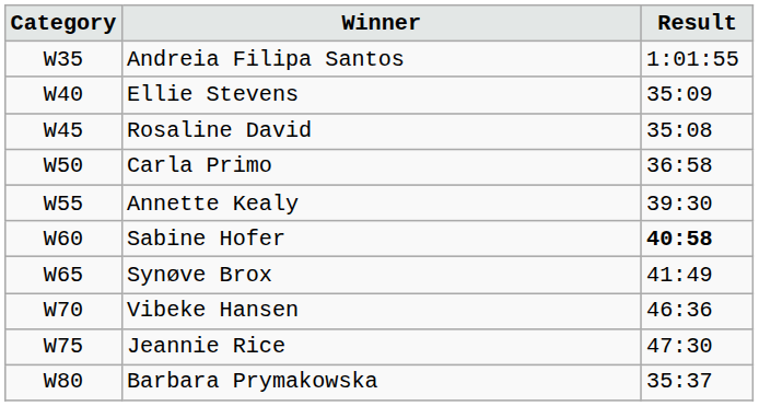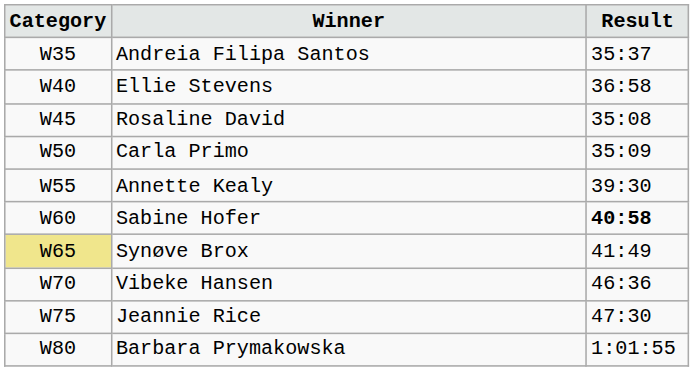 <table class="wikitable" width=35%>
 <tr>
 <td width=15% align="center" bgcolor=#E3E7E6><strong>Category</strong></td>
 <td align="center" bgcolor=#E3E7E6> <strong>Winner</strong></td>
 <td width=15% align="center" bgcolor=#E3E7E6><strong>Result</strong></td>
 </tr>
 <tr>
 <td align="center">W35</td>
 <td> Andreia Filipa Santos</td>
-<td>1:01:55</td>
+<td>35:37</td>
 </tr>
 <tr>
 <td align="center">W40</td>
 <td> Ellie Stevens</td>
-<td>35:09</td>
+<td>36:58</td>
 </tr>
 <tr>
 <td align="center">W45</td>
 <td> Rosaline David</td>
 <td>35:08</td>
 </tr>
 <tr>
 <td align="center">W50</td>
 <td> Carla Primo</td>
-<td>36:58</td>
+<td>35:09</td>
 </tr>
 <tr>
 <td align="center">W55</td>
 <td> Annette Kealy</td>
 <td>39:30</td>
 </tr>
 <tr>
 <td align="center">W60</td>
 <td> Sabine Hofer</td>
 <td><strong>40:58</strong></td>
 </tr>
 <tr>
-<td align="center">W65</td>
+<td align="center" style="background: khaki;">W65</td>
 <td> Synøve Brox</td>
 <td>41:49</td>
 </tr>
 <tr>
 <td align="center">W70</td>
 <td> Vibeke Hansen</td>
 <td>46:36</td>
 </tr>
 <tr>
 <td align="center">W75</td>
 <td> Jeannie Rice</td>
 <td>47:30</td>
 </tr>
 <tr>
 <td align="center">W80</td>
 <td> Barbara Prymakowska</td>
-<td>35:37</td>
+<td>1:01:55</td>
 </tr>
 </table>
